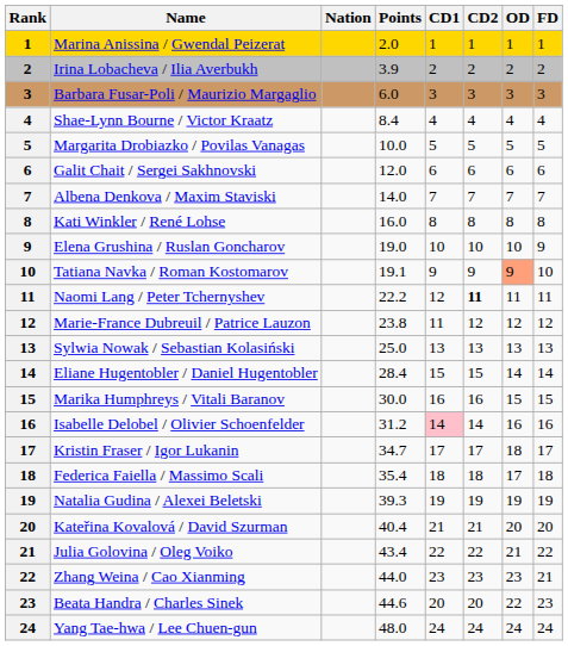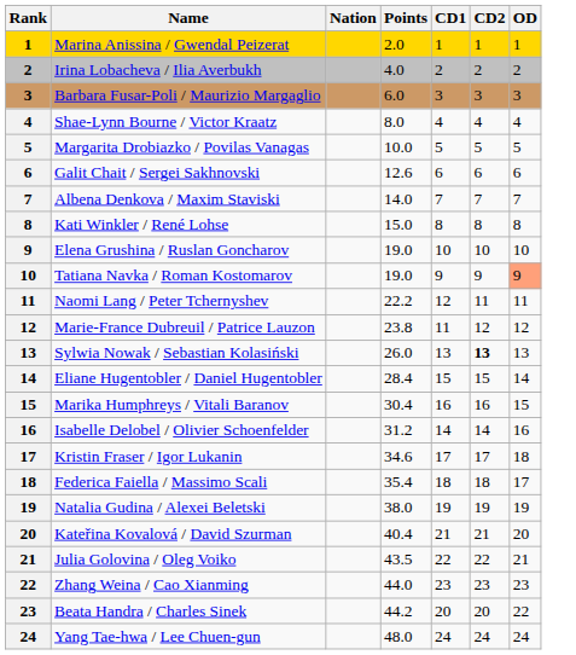 <table class="wikitable">
 <tr>
 <th>Rank</th>
 <th>Name</th>
 <th>Nation</th>
 <th>Points</th>
 <th>CD1</th>
 <th>CD2</th>
 <th>OD</th>
-<th>FD</th>
 </tr>
 <tr bgcolor="gold">
 <td align="center"><strong>1</strong></td>
 <td><a href='#'>Marina Anissina</a> / <a href='#'>Gwendal Peizerat</a></td>
 <td></td>
 <td>2.0</td>
 <td>1</td>
 <td>1</td>
 <td>1</td>
-<td>1</td>
 </tr>
 <tr bgcolor="silver">
 <td align="center"><strong>2</strong></td>
 <td><a href='#'>Irina Lobacheva</a> / <a href='#'>Ilia Averbukh</a></td>
 <td></td>
-<td>3.9</td>
-<td>2</td>
+<td>4.0</td>
 <td>2</td>
 <td>2</td>
 <td>2</td>
 </tr>
 <tr bgcolor="cc9966">
 <td align="center"><strong>3</strong></td>
 <td><a href='#'>Barbara Fusar-Poli</a> / <a href='#'>Maurizio Margaglio</a></td>
 <td></td>
 <td>6.0</td>
 <td>3</td>
 <td>3</td>
 <td>3</td>
-<td>3</td>
 </tr>
 <tr>
 <th>4</th>
 <td><a href='#'>Shae-Lynn Bourne</a> / <a href='#'>Victor Kraatz</a></td>
 <td></td>
-<td>8.4</td>
-<td>4</td>
+<td>8.0</td>
 <td>4</td>
 <td>4</td>
 <td>4</td>
 </tr>
 <tr>
 <th>5</th>
 <td><a href='#'>Margarita Drobiazko</a> / <a href='#'>Povilas Vanagas</a></td>
 <td></td>
 <td>10.0</td>
 <td>5</td>
 <td>5</td>
 <td>5</td>
-<td>5</td>
 </tr>
 <tr>
 <th>6</th>
 <td><a href='#'>Galit Chait</a> / <a href='#'>Sergei Sakhnovski</a></td>
 <td></td>
-<td>12.0</td>
-<td>6</td>
+<td>12.6</td>
 <td>6</td>
 <td>6</td>
 <td>6</td>
 </tr>
 <tr>
 <th>7</th>
 <td><a href='#'>Albena Denkova</a> / <a href='#'>Maxim Staviski</a></td>
 <td></td>
 <td>14.0</td>
 <td>7</td>
 <td>7</td>
 <td>7</td>
-<td>7</td>
 </tr>
 <tr>
 <th>8</th>
 <td><a href='#'>Kati Winkler</a> / <a href='#'>René Lohse</a></td>
 <td></td>
-<td>16.0</td>
-<td>8</td>
+<td>15.0</td>
 <td>8</td>
 <td>8</td>
 <td>8</td>
 </tr>
 <tr>
 <th>9</th>
 <td><a href='#'>Elena Grushina</a> / <a href='#'>Ruslan Goncharov</a></td>
 <td></td>
 <td>19.0</td>
 <td>10</td>
 <td>10</td>
 <td>10</td>
-<td>9</td>
 </tr>
 <tr>
 <th>10</th>
 <td><a href='#'>Tatiana Navka</a> / <a href='#'>Roman Kostomarov</a></td>
 <td></td>
-<td>19.1</td>
+<td>19.0</td>
 <td>9</td>
 <td>9</td>
 <td style="background: lightsalmon;">9</td>
-<td>10</td>
 </tr>
 <tr>
 <th>11</th>
 <td><a href='#'>Naomi Lang</a> / <a href='#'>Peter Tchernyshev</a></td>
 <td></td>
 <td>22.2</td>
 <td>12</td>
-<td><strong>11</strong></td>
 <td>11</td>
 <td>11</td>
 </tr>
 <tr>
 <th>12</th>
 <td><a href='#'>Marie-France Dubreuil</a> / <a href='#'>Patrice Lauzon</a></td>
 <td></td>
 <td>23.8</td>
 <td>11</td>
 <td>12</td>
 <td>12</td>
-<td>12</td>
 </tr>
 <tr>
 <th>13</th>
 <td><a href='#'>Sylwia Nowak</a> / <a href='#'>Sebastian Kolasiński</a></td>
 <td></td>
-<td>25.0</td>
+<td>26.0</td>
 <td>13</td>
-<td>13</td>
-<td>13</td>
+<td><strong>13</strong></td>
 <td>13</td>
 </tr>
 <tr>
 <th>14</th>
 <td><a href='#'>Eliane Hugentobler</a> / <a href='#'>Daniel Hugentobler</a></td>
 <td></td>
 <td>28.4</td>
 <td>15</td>
 <td>15</td>
 <td>14</td>
-<td>14</td>
 </tr>
 <tr>
 <th>15</th>
 <td><a href='#'>Marika Humphreys</a> / <a href='#'>Vitali Baranov</a></td>
 <td></td>
-<td>30.0</td>
+<td>30.4</td>
 <td>16</td>
 <td>16</td>
-<td>15</td>
 <td>15</td>
 </tr>
 <tr>
 <th>16</th>
 <td><a href='#'>Isabelle Delobel</a> / <a href='#'>Olivier Schoenfelder</a></td>
 <td></td>
 <td>31.2</td>
-<td style="background: pink;">14</td>
 <td>14</td>
-<td>16</td>
+<td>14</td>
 <td>16</td>
 </tr>
 <tr>
 <th>17</th>
 <td><a href='#'>Kristin Fraser</a> / <a href='#'>Igor Lukanin</a></td>
 <td></td>
-<td>34.7</td>
+<td>34.6</td>
 <td>17</td>
 <td>17</td>
 <td>18</td>
-<td>17</td>
 </tr>
 <tr>
 <th>18</th>
 <td><a href='#'>Federica Faiella</a> / <a href='#'>Massimo Scali</a></td>
 <td></td>
 <td>35.4</td>
 <td>18</td>
 <td>18</td>
 <td>17</td>
-<td>18</td>
 </tr>
 <tr>
 <th>19</th>
 <td><a href='#'>Natalia Gudina</a> / <a href='#'>Alexei Beletski</a></td>
 <td></td>
-<td>39.3</td>
-<td>19</td>
+<td>38.0</td>
 <td>19</td>
 <td>19</td>
 <td>19</td>
 </tr>
 <tr>
 <th>20</th>
 <td><a href='#'>Kateřina Kovalová</a> / <a href='#'>David Szurman</a></td>
 <td></td>
 <td>40.4</td>
 <td>21</td>
 <td>21</td>
 <td>20</td>
-<td>20</td>
 </tr>
 <tr>
 <th>21</th>
 <td><a href='#'>Julia Golovina</a> / <a href='#'>Oleg Voiko</a></td>
 <td></td>
-<td>43.4</td>
+<td>43.5</td>
 <td>22</td>
 <td>22</td>
 <td>21</td>
-<td>22</td>
 </tr>
 <tr>
 <th>22</th>
 <td><a href='#'>Zhang Weina</a> / <a href='#'>Cao Xianming</a></td>
 <td></td>
 <td>44.0</td>
 <td>23</td>
 <td>23</td>
 <td>23</td>
-<td>21</td>
 </tr>
 <tr>
 <th>23</th>
 <td><a href='#'>Beata Handra</a> / <a href='#'>Charles Sinek</a></td>
 <td></td>
-<td>44.6</td>
+<td>44.2</td>
 <td>20</td>
 <td>20</td>
 <td>22</td>
-<td>23</td>
 </tr>
 <tr>
 <th>24</th>
 <td><a href='#'>Yang Tae-hwa</a> / <a href='#'>Lee Chuen-gun</a></td>
 <td></td>
 <td>48.0</td>
 <td>24</td>
 <td>24</td>
 <td>24</td>
-<td>24</td>
 </tr>
 </table>
